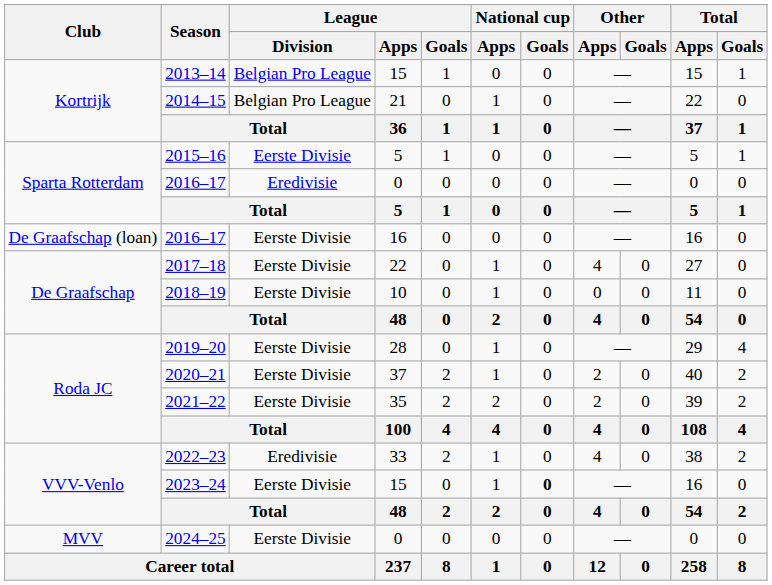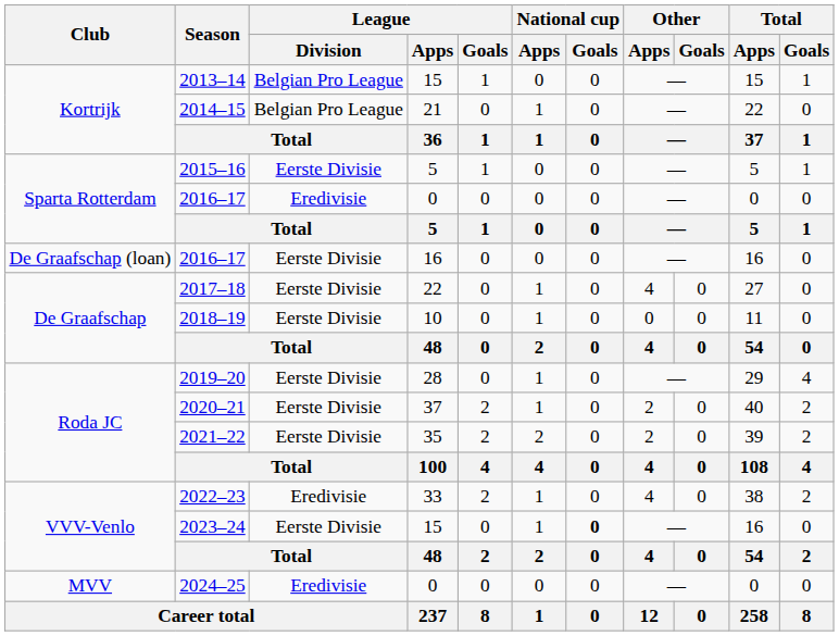 <table class="wikitable" style="text-align:center">
 <tr>
 <th rowspan="2">Club</th>
 <th rowspan="2">Season</th>
 <th colspan="3">League</th>
 <th colspan="2">National cup</th>
 <th colspan="2">Other</th>
 <th colspan="2">Total</th>
 </tr>
 <tr>
 <th>Division</th>
 <th>Apps</th>
 <th>Goals</th>
 <th>Apps</th>
 <th>Goals</th>
 <th>Apps</th>
 <th>Goals</th>
 <th>Apps</th>
 <th>Goals</th>
 </tr>
 <tr>
 <td rowspan="3"><a href='#'>Kortrijk</a></td>
 <td><a href='#'>2013–14</a></td>
 <td><a href='#'>Belgian Pro League</a></td>
 <td>15</td>
 <td>1</td>
 <td>0</td>
 <td>0</td>
 <td colspan="2">—</td>
 <td>15</td>
 <td>1</td>
 </tr>
 <tr>
 <td><a href='#'>2014–15</a></td>
 <td>Belgian Pro League</td>
 <td>21</td>
 <td>0</td>
 <td>1</td>
 <td>0</td>
 <td colspan="2">—</td>
 <td>22</td>
 <td>0</td>
 </tr>
 <tr>
 <th colspan="2">Total</th>
 <th>36</th>
 <th>1</th>
 <th>1</th>
 <th>0</th>
 <th colspan="2">—</th>
 <th>37</th>
 <th>1</th>
 </tr>
 <tr>
 <td rowspan="3"><a href='#'>Sparta Rotterdam</a></td>
 <td><a href='#'>2015–16</a></td>
 <td><a href='#'>Eerste Divisie</a></td>
 <td>5</td>
 <td>1</td>
 <td>0</td>
 <td>0</td>
 <td colspan="2">—</td>
 <td>5</td>
 <td>1</td>
 </tr>
 <tr>
 <td><a href='#'>2016–17</a></td>
 <td><a href='#'>Eredivisie</a></td>
 <td>0</td>
 <td>0</td>
 <td>0</td>
 <td>0</td>
 <td colspan="2">—</td>
 <td>0</td>
 <td>0</td>
 </tr>
 <tr>
 <th colspan="2">Total</th>
 <th>5</th>
 <th>1</th>
 <th>0</th>
 <th>0</th>
 <th colspan="2">—</th>
 <th>5</th>
 <th>1</th>
 </tr>
 <tr>
 <td><a href='#'>De Graafschap</a> (loan)</td>
 <td><a href='#'>2016–17</a></td>
 <td>Eerste Divisie</td>
 <td>16</td>
 <td>0</td>
 <td>0</td>
 <td>0</td>
 <td colspan="2">—</td>
 <td>16</td>
 <td>0</td>
 </tr>
 <tr>
 <td rowspan="3"><a href='#'>De Graafschap</a></td>
 <td><a href='#'>2017–18</a></td>
 <td>Eerste Divisie</td>
 <td>22</td>
 <td>0</td>
 <td>1</td>
 <td>0</td>
 <td>4</td>
 <td>0</td>
 <td>27</td>
 <td>0</td>
 </tr>
 <tr>
 <td><a href='#'>2018–19</a></td>
 <td>Eerste Divisie</td>
 <td>10</td>
 <td>0</td>
 <td>1</td>
 <td>0</td>
 <td>0</td>
 <td>0</td>
 <td>11</td>
 <td>0</td>
 </tr>
 <tr>
 <th colspan="2">Total</th>
 <th>48</th>
 <th>0</th>
 <th>2</th>
 <th>0</th>
 <th>4</th>
 <th>0</th>
 <th>54</th>
 <th>0</th>
 </tr>
 <tr>
 <td rowspan="4"><a href='#'>Roda JC</a></td>
 <td><a href='#'>2019–20</a></td>
 <td>Eerste Divisie</td>
 <td>28</td>
 <td>0</td>
 <td>1</td>
 <td>0</td>
 <td colspan="2">—</td>
 <td>29</td>
 <td>4</td>
 </tr>
 <tr>
 <td><a href='#'>2020–21</a></td>
 <td>Eerste Divisie</td>
 <td>37</td>
 <td>2</td>
 <td>1</td>
 <td>0</td>
 <td>2</td>
 <td>0</td>
 <td>40</td>
 <td>2</td>
 </tr>
 <tr>
 <td><a href='#'>2021–22</a></td>
 <td>Eerste Divisie</td>
 <td>35</td>
 <td>2</td>
 <td>2</td>
 <td>0</td>
 <td>2</td>
 <td>0</td>
 <td>39</td>
 <td>2</td>
 </tr>
 <tr>
 <th colspan="2">Total</th>
 <th>100</th>
 <th>4</th>
 <th>4</th>
 <th>0</th>
 <th>4</th>
 <th>0</th>
 <th>108</th>
 <th>4</th>
 </tr>
 <tr>
 <td rowspan="3"><a href='#'>VVV-Venlo</a></td>
 <td><a href='#'>2022–23</a></td>
 <td>Eredivisie</td>
 <td>33</td>
 <td>2</td>
 <td>1</td>
 <td>0</td>
 <td>4</td>
 <td>0</td>
 <td>38</td>
 <td>2</td>
 </tr>
 <tr>
 <td><a href='#'>2023–24</a></td>
 <td>Eerste Divisie</td>
 <td>15</td>
 <td>0</td>
 <td>1</td>
 <td><strong>0</strong></td>
 <td colspan="2">—</td>
 <td>16</td>
 <td>0</td>
 </tr>
 <tr>
 <th colspan="2">Total</th>
 <th>48</th>
 <th>2</th>
 <th>2</th>
 <th>0</th>
 <th>4</th>
 <th>0</th>
 <th>54</th>
 <th>2</th>
 </tr>
 <tr>
 <td><a href='#'>MVV</a></td>
 <td><a href='#'>2024–25</a></td>
-<td>Eerste Divisie</td>
+<td><a href='#'>Eredivisie</a></td>
 <td>0</td>
 <td>0</td>
 <td>0</td>
 <td>0</td>
 <td colspan="2">—</td>
 <td>0</td>
 <td>0</td>
 </tr>
 <tr>
 <th colspan="3">Career total</th>
 <th>237</th>
 <th>8</th>
 <th>1</th>
 <th>0</th>
 <th>12</th>
 <th>0</th>
 <th>258</th>
 <th>8</th>
 </tr>
 </table>
